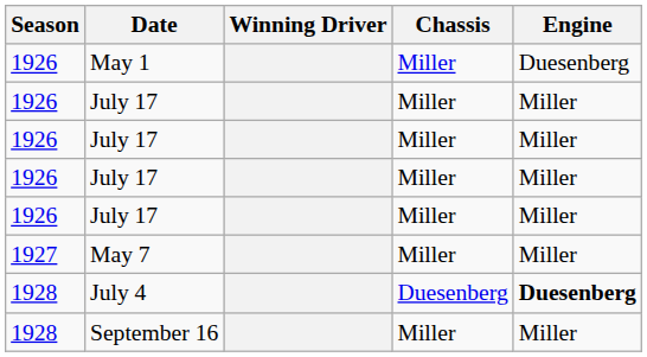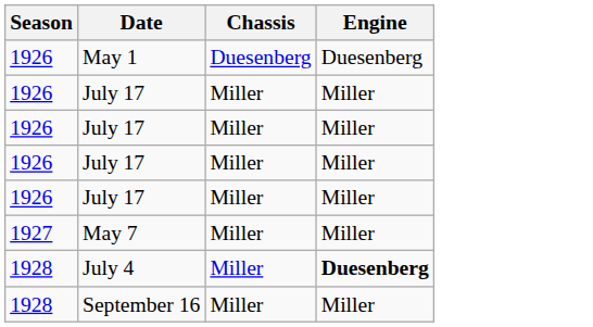 <table class="wikitable plainrowheaders" style="font-size: 95%;">
 <tr>
 <th scope="col">Season</th>
 <th scope="col">Date</th>
-<th scope="col">Winning Driver</th>
 <th scope="col">Chassis</th>
 <th scope="col">Engine</th>
 </tr>
 <tr>
 <td><a href='#'>1926</a></td>
 <td>May 1</td>
-<th scope="row"></th>
-<td><a href='#'>Miller</a></td>
+<td><a href='#'>Duesenberg</a></td>
 <td>Duesenberg</td>
 </tr>
 <tr>
 <td><a href='#'>1926</a></td>
 <td>July 17</td>
-<th scope="row"></th>
 <td>Miller</td>
 <td>Miller</td>
 </tr>
 <tr>
 <td><a href='#'>1926</a></td>
 <td>July 17</td>
-<th scope="row"></th>
 <td>Miller</td>
 <td>Miller</td>
 </tr>
 <tr>
 <td><a href='#'>1926</a></td>
 <td>July 17</td>
-<th scope="row"></th>
 <td>Miller</td>
 <td>Miller</td>
 </tr>
 <tr>
 <td><a href='#'>1926</a></td>
 <td>July 17</td>
-<th scope="row"></th>
 <td>Miller</td>
 <td>Miller</td>
 </tr>
 <tr>
 <td><a href='#'>1927</a></td>
 <td>May 7</td>
-<th scope="row"></th>
 <td>Miller</td>
 <td>Miller</td>
 </tr>
 <tr>
 <td><a href='#'>1928</a></td>
 <td>July 4</td>
-<th scope="row"></th>
-<td><a href='#'>Duesenberg</a></td>
+<td><a href='#'>Miller</a></td>
 <td><strong>Duesenberg</strong></td>
 </tr>
 <tr>
 <td><a href='#'>1928</a></td>
 <td>September 16</td>
-<th scope="row"></th>
 <td>Miller</td>
 <td>Miller</td>
 </tr>
 </table>
